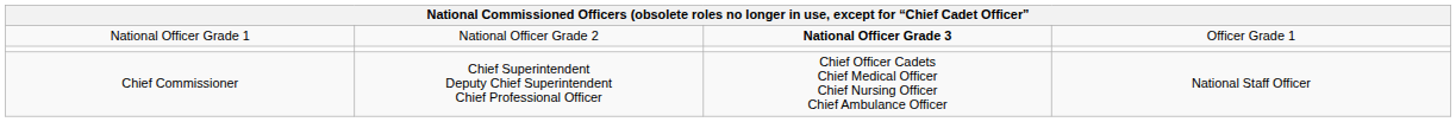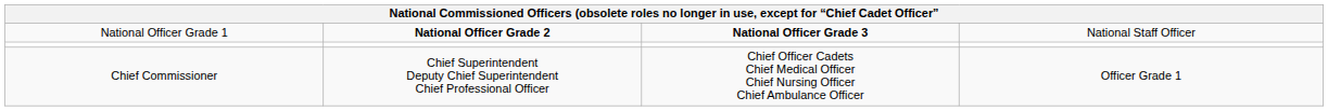 <table class="wikitable"  style="margin:auto; width:90%;">
 <tr>
 <th colspan=7>National Commissioned Officers (obsolete roles no longer in use, except for “Chief Cadet Officer”</th>
 </tr>
 <tr align=center>
 <td width="14%">National Officer Grade 1</td>
-<td width="14%">National Officer Grade 2</td>
+<td width="14%"><strong>National Officer Grade 2</strong></td>
 <td width="14%"><strong>National Officer Grade 3</strong></td>
-<td width="16%">Officer Grade 1</td>
+<td>National Staff Officer</td>
 </tr>
 <tr style="text-align:center; background: white;">
 <td></td>
 <td></td>
 <td></td>
 <td></td>
 </tr>
 <tr style="text-align:center;">
 <td>Chief Commissioner</td>
 <td>Chief Superintendent<br>Deputy Chief Superintendent<br>Chief Professional Officer</td>
 <td>Chief Officer Cadets<br>Chief Medical Officer<br>Chief Nursing Officer<br>Chief Ambulance Officer</td>
-<td>National Staff Officer</td>
+<td width="16%">Officer Grade 1</td>
 </tr>
 </table>
